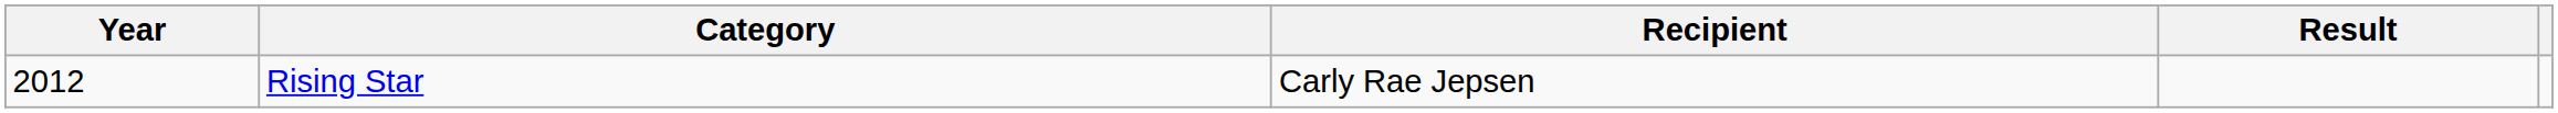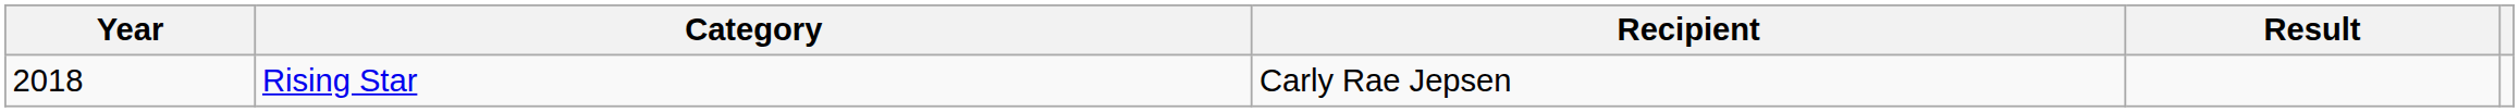 <table width="80%" class="wikitable">
 <tr>
 <th style="width:10%;">Year</th>
 <th style="width:40%;">Category</th>
 <th style="width:35%;">Recipient</th>
 <th style="width:15%;">Result</th>
 <th></th>
 </tr>
 <tr>
-<td>2012</td>
+<td>2018</td>
 <td><a href='#'>Rising Star</a></td>
 <td>Carly Rae Jepsen</td>
 <td></td>
 <td style="text-align:center;"></td>
 </tr>
 </table>
